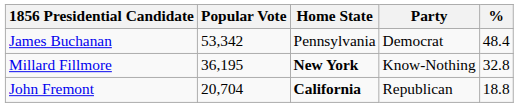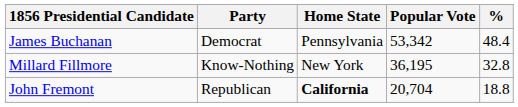 <table class="wikitable" style="margin:auto;">
 <tr>
 <th>1856 Presidential Candidate</th>
+<th>Party</th>
+<th>Home State</th>
 <th>Popular Vote</th>
-<th>Home State</th>
-<th>Party</th>
 <th>%</th>
 </tr>
 <tr>
 <td><a href='#'>James Buchanan</a></td>
+<td>Democrat</td>
+<td>Pennsylvania</td>
 <td>53,342</td>
-<td>Pennsylvania</td>
-<td>Democrat</td>
 <td>48.4</td>
 </tr>
 <tr>
 <td><a href='#'>Millard Fillmore</a></td>
+<td>Know-Nothing</td>
+<td>New York</td>
 <td>36,195</td>
-<td><strong>New York</strong></td>
-<td>Know-Nothing</td>
 <td>32.8</td>
 </tr>
 <tr>
 <td><a href='#'>John Fremont</a></td>
+<td>Republican</td>
+<td><strong>California</strong></td>
 <td>20,704</td>
-<td><strong>California</strong></td>
-<td>Republican</td>
 <td>18.8</td>
 </tr>
 </table>
